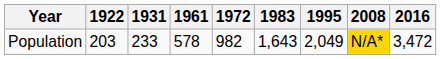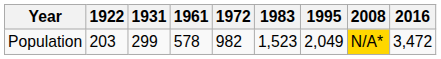 <table class="wikitable">
 <tr>
 <th>Year</th>
 <th>1922</th>
 <th>1931</th>
 <th>1961</th>
 <th>1972</th>
 <th>1983</th>
 <th>1995</th>
 <th>2008</th>
 <th>2016</th>
 </tr>
 <tr>
 <td>Population</td>
 <td>203</td>
-<td>233</td>
+<td>299</td>
 <td>578</td>
 <td>982</td>
-<td>1,643</td>
+<td>1,523</td>
 <td>2,049</td>
 <td style="background: gold;">N/A*</td>
 <td>3,472</td>
 </tr>
 </table>
